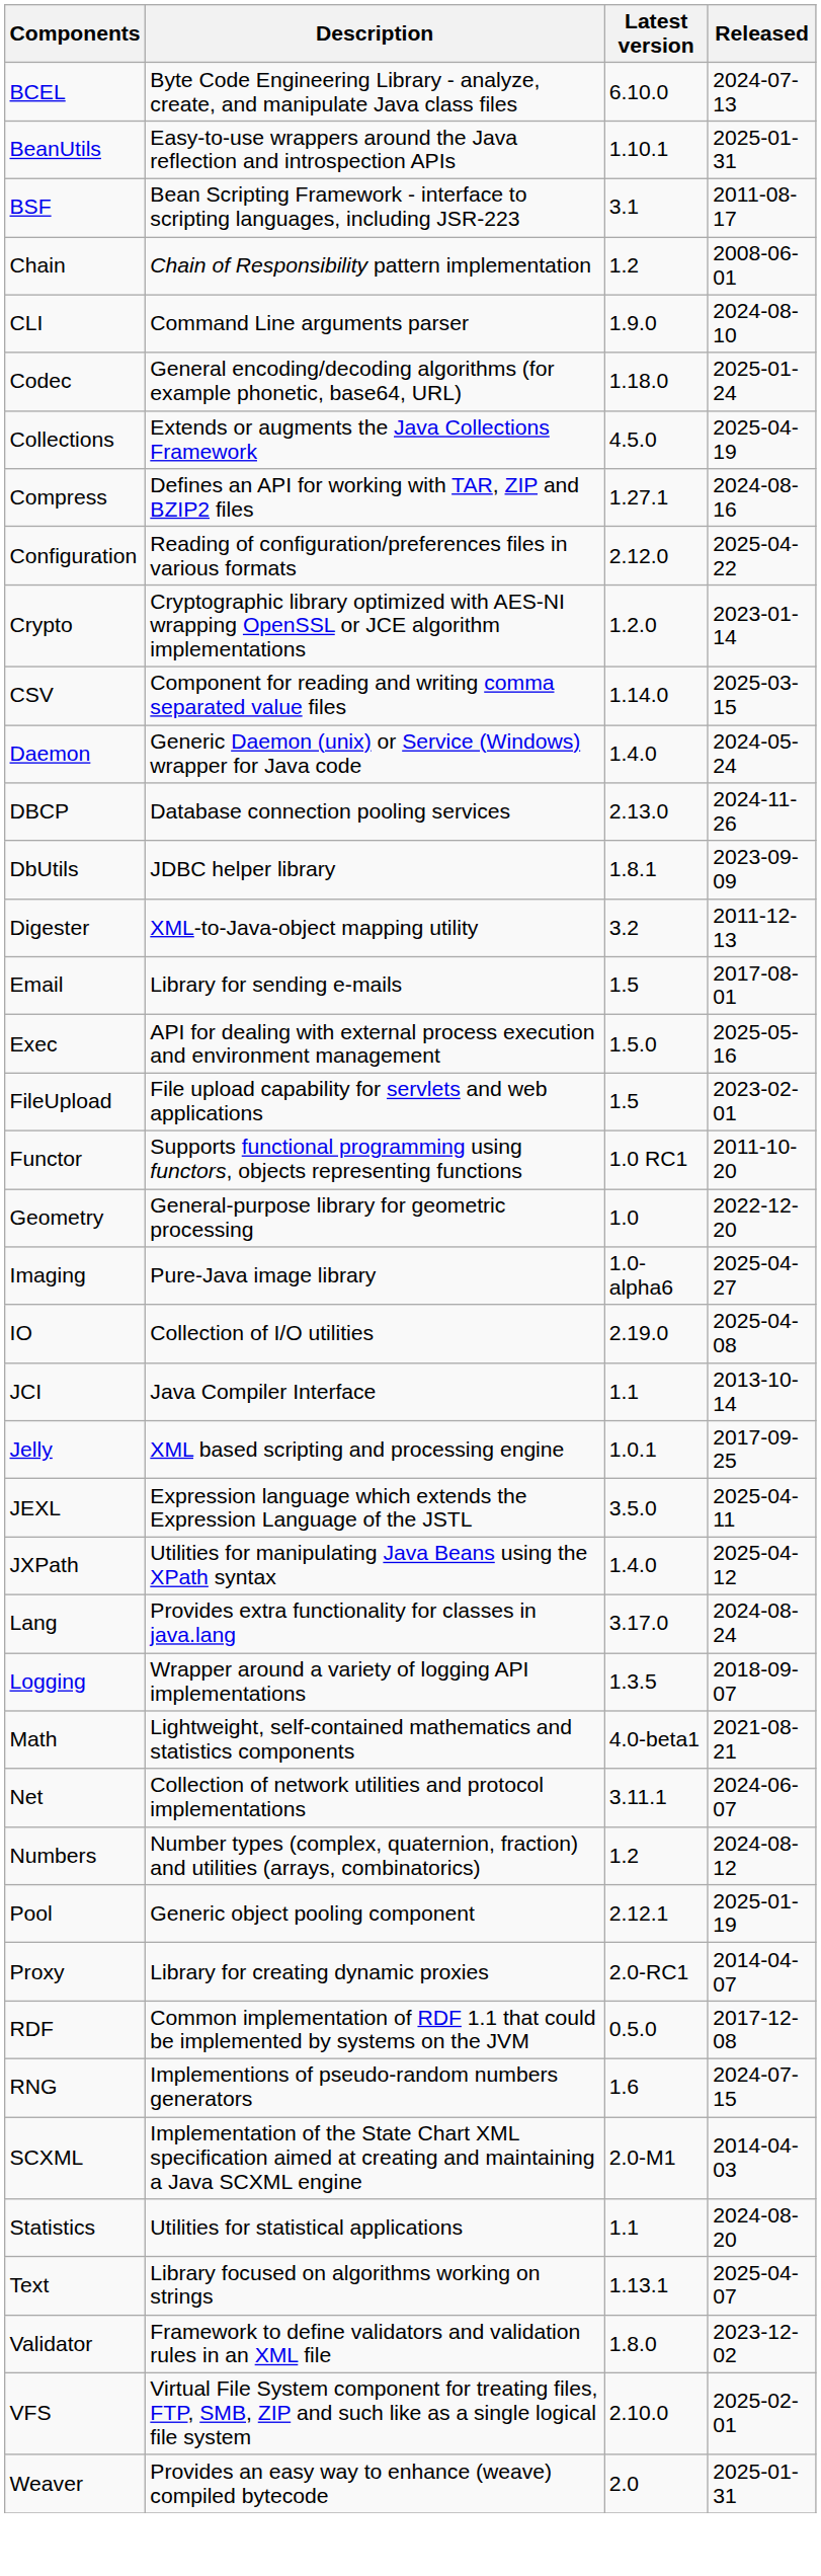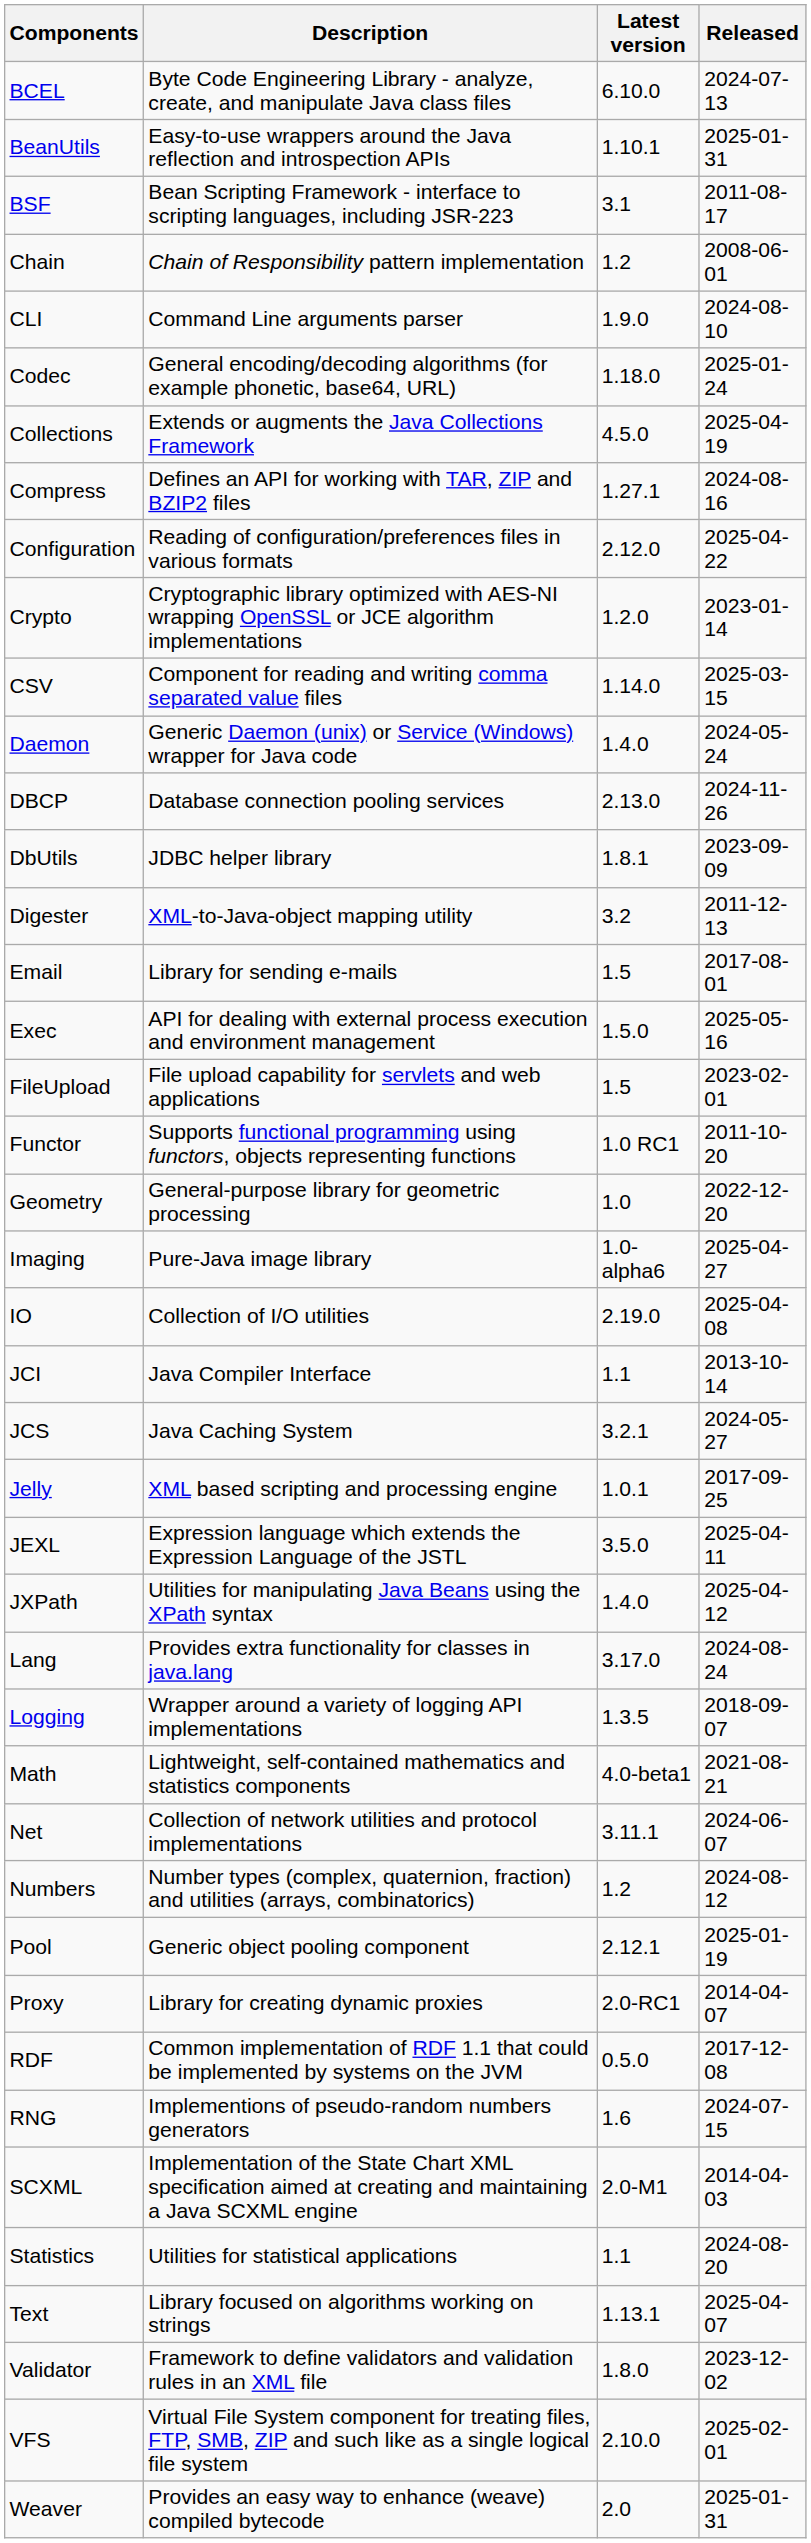 <table class="wikitable sortable">
 <tr>
 <th>Components</th>
 <th>Description</th>
 <th>Latest version</th>
 <th>Released</th>
 </tr>
 <tr>
 <td><a href='#'>BCEL</a></td>
 <td>Byte Code Engineering Library - analyze, create, and manipulate Java class files</td>
 <td>6.10.0</td>
 <td>2024-07-13</td>
 </tr>
 <tr>
 <td><a href='#'>BeanUtils</a></td>
 <td>Easy-to-use wrappers around the Java reflection and introspection APIs</td>
 <td>1.10.1</td>
 <td>2025-01-31</td>
 </tr>
 <tr>
 <td><a href='#'>BSF</a></td>
 <td>Bean Scripting Framework - interface to scripting languages, including JSR-223</td>
 <td>3.1</td>
 <td>2011-08-17</td>
 </tr>
 <tr>
 <td>Chain</td>
 <td><em>Chain of Responsibility</em> pattern implementation</td>
 <td>1.2</td>
 <td>2008-06-01</td>
 </tr>
 <tr>
 <td>CLI</td>
 <td>Command Line arguments parser</td>
 <td>1.9.0</td>
 <td>2024-08-10</td>
 </tr>
 <tr>
 <td>Codec</td>
 <td>General encoding/decoding algorithms (for example phonetic, base64, URL)</td>
 <td>1.18.0</td>
 <td>2025-01-24</td>
 </tr>
 <tr>
 <td>Collections</td>
 <td>Extends or augments the <a href='#'>Java Collections Framework</a></td>
 <td>4.5.0</td>
 <td>2025-04-19</td>
 </tr>
 <tr>
 <td>Compress</td>
 <td>Defines an API for working with <a href='#'>TAR</a>, <a href='#'>ZIP</a> and <a href='#'>BZIP2</a> files</td>
 <td>1.27.1</td>
 <td>2024-08-16</td>
 </tr>
 <tr>
 <td>Configuration</td>
 <td>Reading of configuration/preferences files in various formats</td>
 <td>2.12.0</td>
 <td>2025-04-22</td>
 </tr>
 <tr>
 <td>Crypto</td>
 <td>Cryptographic library optimized with AES-NI wrapping <a href='#'>OpenSSL</a> or JCE algorithm implementations</td>
 <td>1.2.0</td>
 <td>2023-01-14</td>
 </tr>
 <tr>
 <td>CSV</td>
 <td>Component for reading and writing <a href='#'>comma separated value</a> files</td>
 <td>1.14.0</td>
 <td>2025-03-15</td>
 </tr>
 <tr>
 <td><a href='#'>Daemon</a></td>
 <td>Generic <a href='#'>Daemon (unix)</a> or <a href='#'>Service (Windows)</a> wrapper for Java code</td>
 <td>1.4.0</td>
 <td>2024-05-24</td>
 </tr>
 <tr>
 <td>DBCP</td>
 <td>Database connection pooling services</td>
 <td>2.13.0</td>
 <td>2024-11-26</td>
 </tr>
 <tr>
 <td>DbUtils</td>
 <td>JDBC helper library</td>
 <td>1.8.1</td>
 <td>2023-09-09</td>
 </tr>
 <tr>
 <td>Digester</td>
 <td><a href='#'>XML</a>-to-Java-object mapping utility</td>
 <td>3.2</td>
 <td>2011-12-13</td>
 </tr>
 <tr>
 <td>Email</td>
 <td>Library for sending e-mails</td>
 <td>1.5</td>
 <td>2017-08-01</td>
 </tr>
 <tr>
 <td>Exec</td>
 <td>API for dealing with external process execution and environment management</td>
 <td>1.5.0</td>
 <td>2025-05-16</td>
 </tr>
 <tr>
 <td>FileUpload</td>
 <td>File upload capability for <a href='#'>servlets</a> and web applications</td>
 <td>1.5</td>
 <td>2023-02-01</td>
 </tr>
 <tr>
 <td>Functor</td>
 <td>Supports <a href='#'>functional programming</a> using <em>functors</em>, objects representing functions</td>
 <td>1.0 RC1</td>
 <td>2011-10-20</td>
 </tr>
 <tr>
 <td>Geometry</td>
 <td>General-purpose library for geometric processing</td>
 <td>1.0</td>
 <td>2022-12-20</td>
 </tr>
 <tr>
 <td>Imaging</td>
 <td>Pure-Java image library</td>
 <td>1.0-alpha6</td>
 <td>2025-04-27</td>
 </tr>
 <tr>
 <td>IO</td>
 <td>Collection of I/O utilities</td>
 <td>2.19.0</td>
 <td>2025-04-08</td>
 </tr>
 <tr>
 <td>JCI</td>
 <td>Java Compiler Interface</td>
 <td>1.1</td>
 <td>2013-10-14</td>
 </tr>
 <tr>
+<td>JCS</td>
+<td>Java Caching System</td>
+<td>3.2.1</td>
+<td>2024-05-27</td>
+</tr>
+<tr>
 <td><a href='#'>Jelly</a></td>
 <td><a href='#'>XML</a> based scripting and processing engine</td>
 <td>1.0.1</td>
 <td>2017-09-25</td>
 </tr>
 <tr>
 <td>JEXL</td>
 <td>Expression language which extends the Expression Language of the JSTL</td>
 <td>3.5.0</td>
 <td>2025-04-11</td>
 </tr>
 <tr>
 <td>JXPath</td>
 <td>Utilities for manipulating <a href='#'>Java Beans</a> using the <a href='#'>XPath</a> syntax</td>
 <td>1.4.0</td>
 <td>2025-04-12</td>
 </tr>
 <tr>
 <td>Lang</td>
 <td>Provides extra functionality for classes in <a href='#'>java.lang</a></td>
 <td>3.17.0</td>
 <td>2024-08-24</td>
 </tr>
 <tr>
 <td><a href='#'>Logging</a></td>
 <td>Wrapper around a variety of logging API implementations</td>
 <td>1.3.5</td>
 <td>2018-09-07</td>
 </tr>
 <tr>
 <td>Math</td>
 <td>Lightweight, self-contained mathematics and statistics components</td>
 <td>4.0-beta1</td>
 <td>2021-08-21</td>
 </tr>
 <tr>
 <td>Net</td>
 <td>Collection of network utilities and protocol implementations</td>
 <td>3.11.1</td>
 <td>2024-06-07</td>
 </tr>
 <tr>
 <td>Numbers</td>
 <td>Number types (complex, quaternion, fraction) and utilities (arrays, combinatorics)</td>
 <td>1.2</td>
 <td>2024-08-12</td>
 </tr>
 <tr>
 <td>Pool</td>
 <td>Generic object pooling component</td>
 <td>2.12.1</td>
 <td>2025-01-19</td>
 </tr>
 <tr>
 <td>Proxy</td>
 <td>Library for creating dynamic proxies</td>
 <td>2.0-RC1</td>
 <td>2014-04-07</td>
 </tr>
 <tr>
 <td>RDF</td>
 <td>Common implementation of <a href='#'>RDF</a> 1.1 that could be implemented by systems on the JVM</td>
 <td>0.5.0</td>
 <td>2017-12-08</td>
 </tr>
 <tr>
 <td>RNG</td>
 <td>Implementions of pseudo-random numbers generators</td>
 <td>1.6</td>
 <td>2024-07-15</td>
 </tr>
 <tr>
 <td>SCXML</td>
 <td>Implementation of the State Chart XML specification aimed at creating and maintaining a Java SCXML engine</td>
 <td>2.0-M1</td>
 <td>2014-04-03</td>
 </tr>
 <tr>
 <td>Statistics</td>
 <td>Utilities for statistical applications</td>
 <td>1.1</td>
 <td>2024-08-20</td>
 </tr>
 <tr>
 <td>Text</td>
 <td>Library focused on algorithms working on strings</td>
 <td>1.13.1</td>
 <td>2025-04-07</td>
 </tr>
 <tr>
 <td>Validator</td>
 <td>Framework to define validators and validation rules in an <a href='#'>XML</a> file</td>
 <td>1.8.0</td>
 <td>2023-12-02</td>
 </tr>
 <tr>
 <td>VFS</td>
 <td>Virtual File System component for treating files, <a href='#'>FTP</a>, <a href='#'>SMB</a>, <a href='#'>ZIP</a> and such like as a single logical file system</td>
 <td>2.10.0</td>
 <td>2025-02-01</td>
 </tr>
 <tr>
 <td>Weaver</td>
 <td>Provides an easy way to enhance (weave) compiled bytecode</td>
 <td>2.0</td>
 <td>2025-01-31</td>
 </tr>
 </table>
